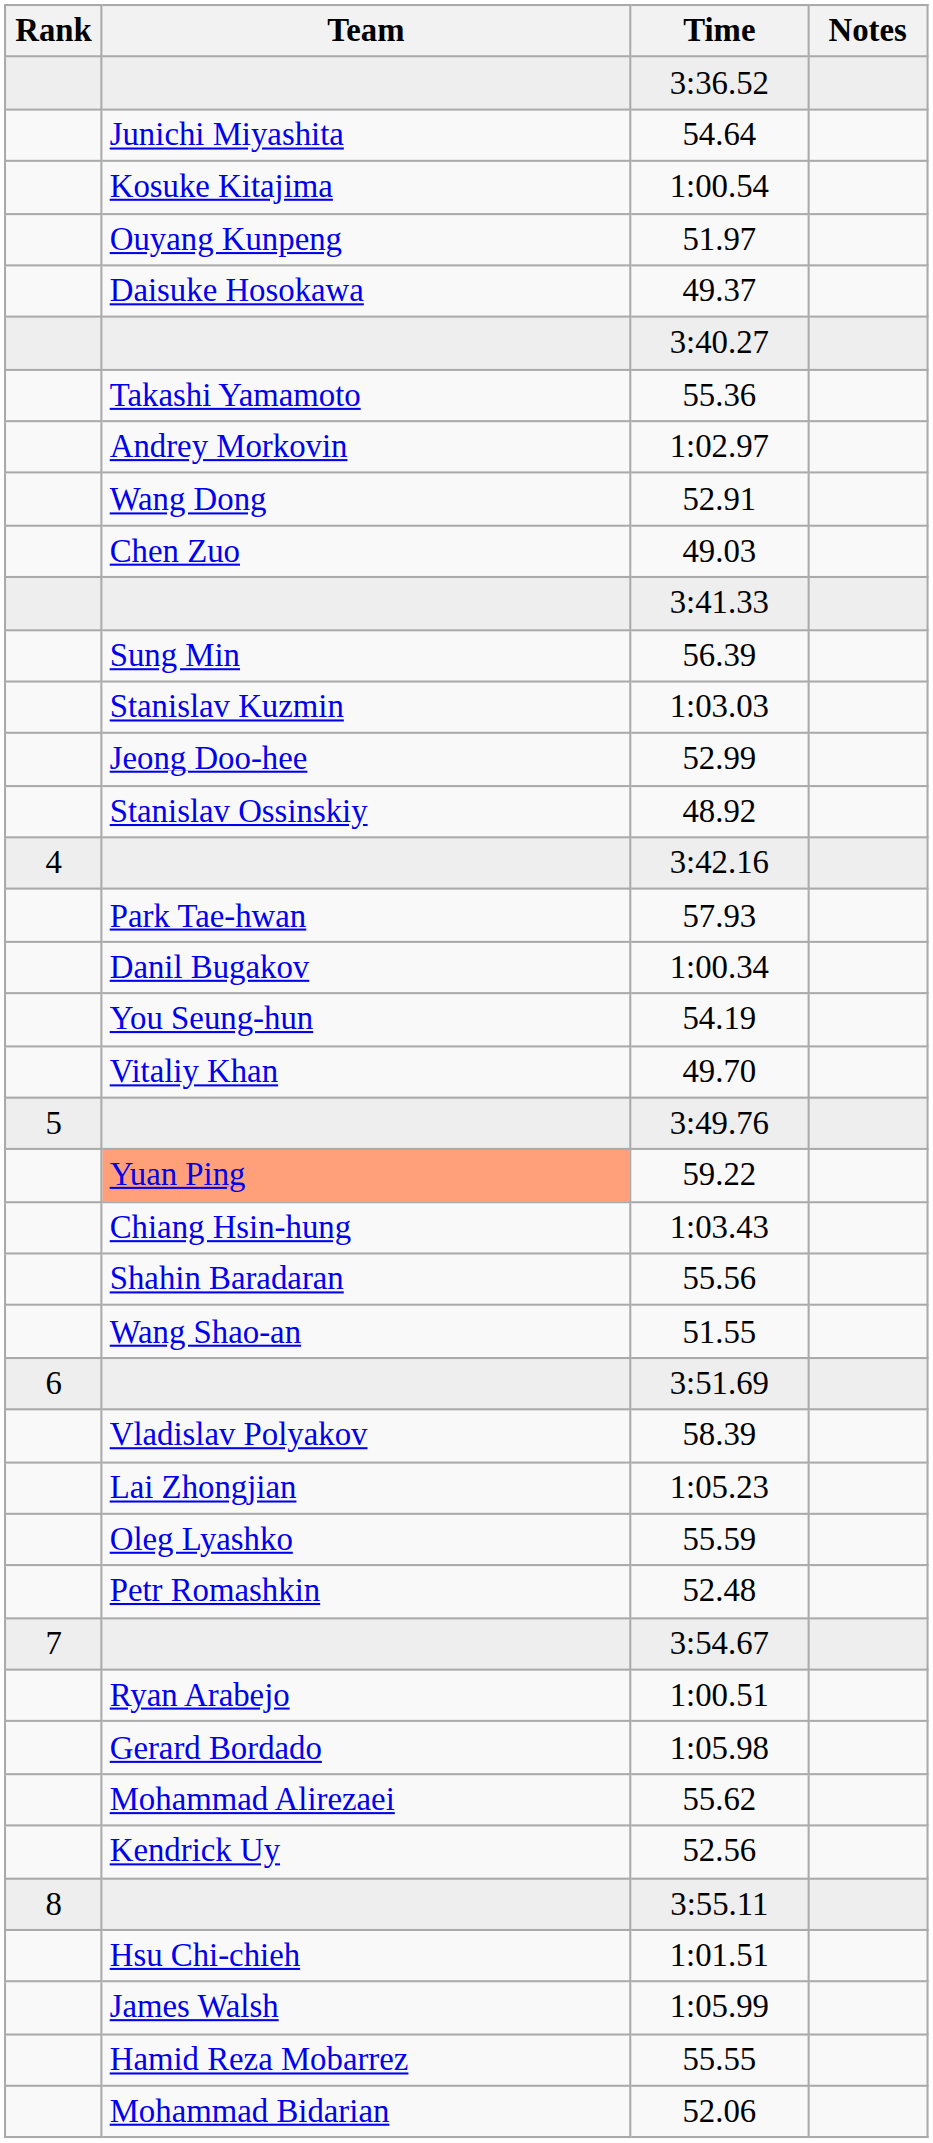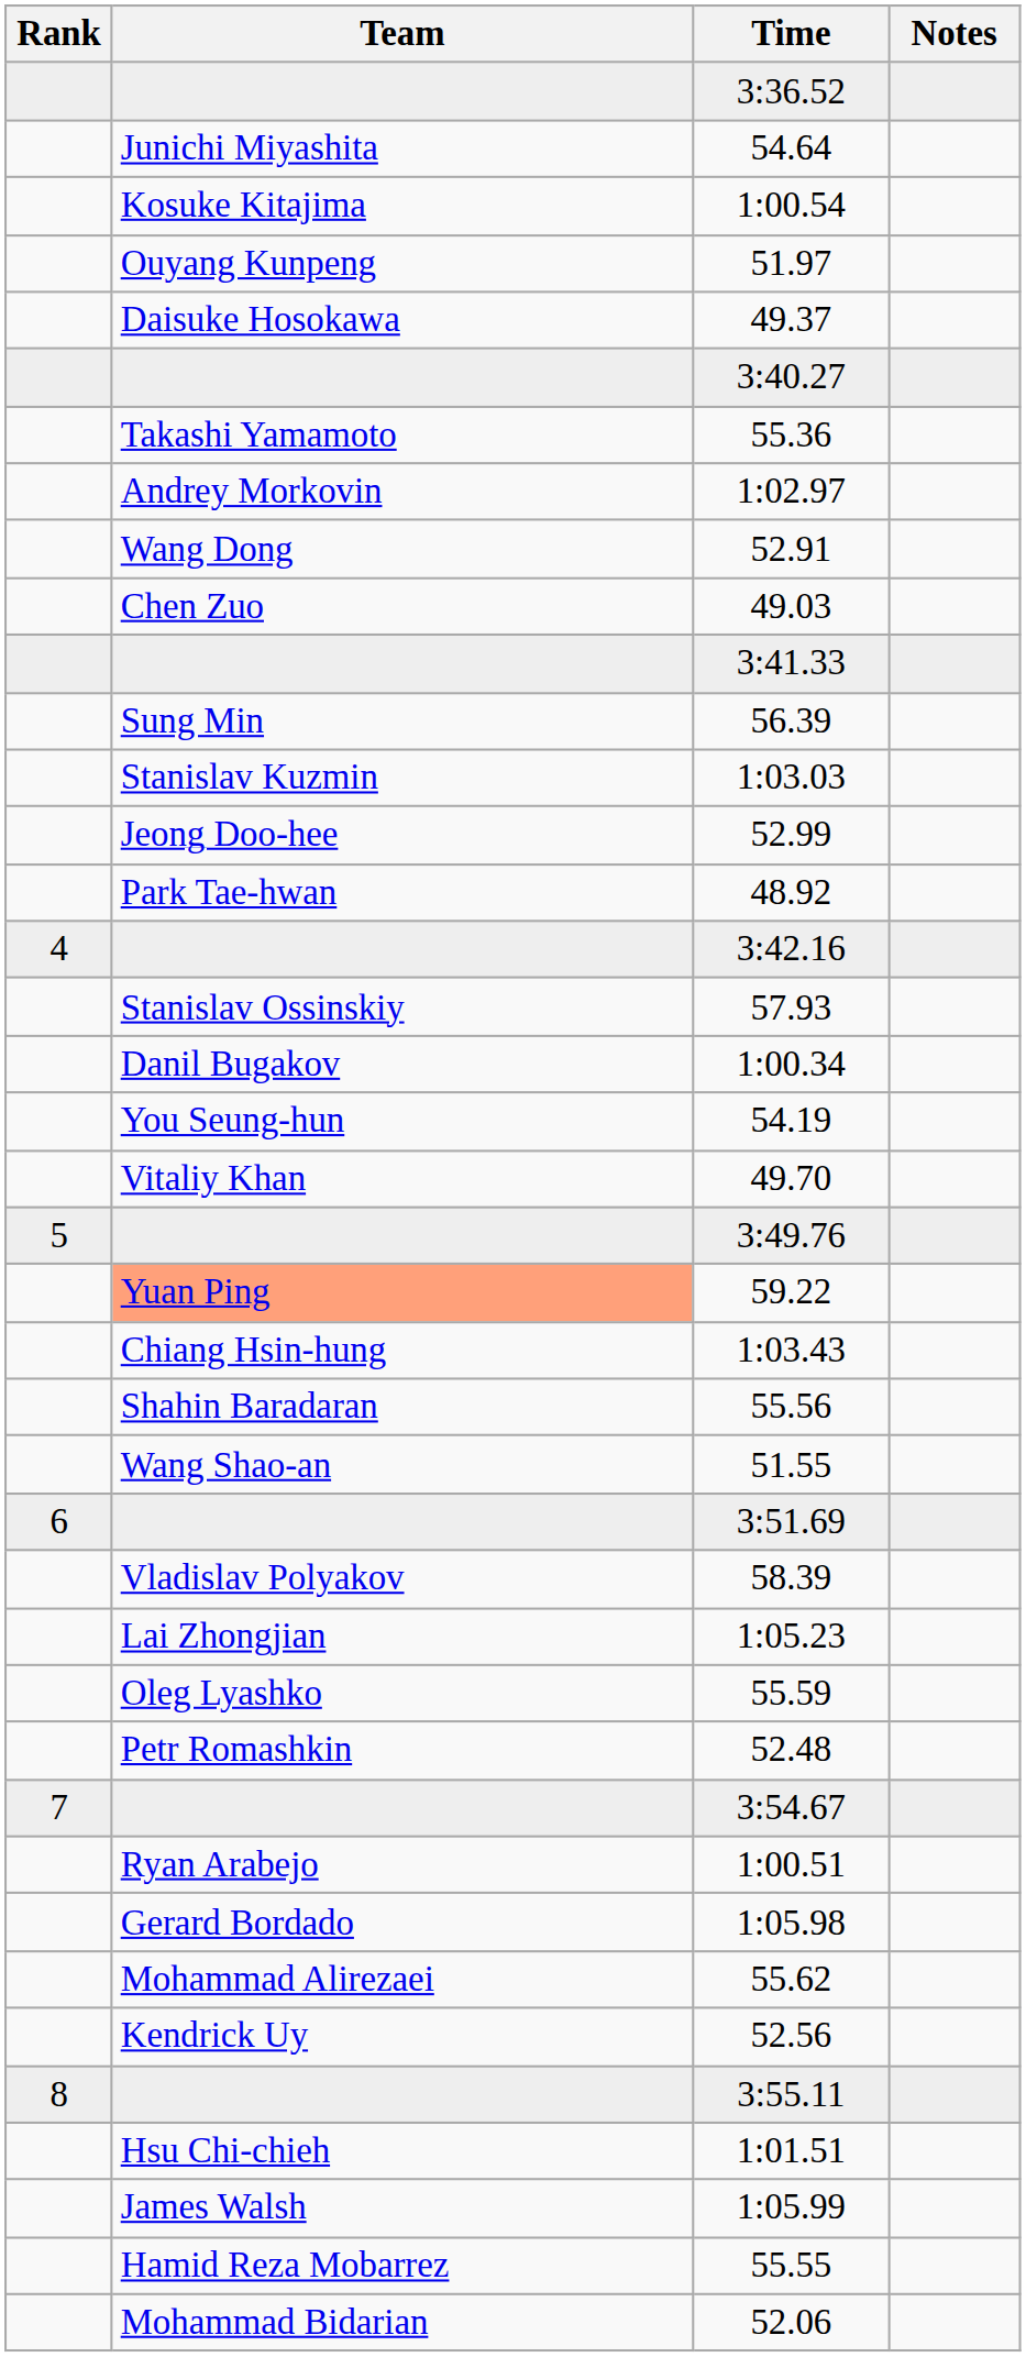 <table class="wikitable" style="text-align:center">
 <tr>
 <th width=40>Rank</th>
 <th width=250>Team</th>
 <th width=80>Time</th>
 <th width=50>Notes</th>
 </tr>
 <tr bgcolor=eeeeee>
 <td></td>
 <td align=left></td>
 <td>3:36.52</td>
 <td></td>
 </tr>
 <tr>
 <td></td>
 <td align=left><a href='#'>Junichi Miyashita</a></td>
 <td>54.64</td>
 <td></td>
 </tr>
 <tr>
 <td></td>
 <td align=left><a href='#'>Kosuke Kitajima</a></td>
 <td>1:00.54</td>
 <td></td>
 </tr>
 <tr>
 <td></td>
 <td align=left><a href='#'>Ouyang Kunpeng</a></td>
 <td>51.97</td>
 <td></td>
 </tr>
 <tr>
 <td></td>
 <td align=left><a href='#'>Daisuke Hosokawa</a></td>
 <td>49.37</td>
 <td></td>
 </tr>
 <tr bgcolor=eeeeee>
 <td></td>
 <td align=left></td>
 <td>3:40.27</td>
 <td></td>
 </tr>
 <tr>
 <td></td>
 <td align=left><a href='#'>Takashi Yamamoto</a></td>
 <td>55.36</td>
 <td></td>
 </tr>
 <tr>
 <td></td>
 <td align=left><a href='#'>Andrey Morkovin</a></td>
 <td>1:02.97</td>
 <td></td>
 </tr>
 <tr>
 <td></td>
 <td align=left><a href='#'>Wang Dong</a></td>
 <td>52.91</td>
 <td></td>
 </tr>
 <tr>
 <td></td>
 <td align=left><a href='#'>Chen Zuo</a></td>
 <td>49.03</td>
 <td></td>
 </tr>
 <tr bgcolor=eeeeee>
 <td></td>
 <td align=left></td>
 <td>3:41.33</td>
 <td></td>
 </tr>
 <tr>
 <td></td>
 <td align=left><a href='#'>Sung Min</a></td>
 <td>56.39</td>
 <td></td>
 </tr>
 <tr>
 <td></td>
 <td align=left><a href='#'>Stanislav Kuzmin</a></td>
 <td>1:03.03</td>
 <td></td>
 </tr>
 <tr>
 <td></td>
 <td align=left><a href='#'>Jeong Doo-hee</a></td>
 <td>52.99</td>
 <td></td>
 </tr>
 <tr>
 <td></td>
-<td align=left><a href='#'>Stanislav Ossinskiy</a></td>
+<td align=left><a href='#'>Park Tae-hwan</a></td>
 <td>48.92</td>
 <td></td>
 </tr>
 <tr bgcolor=eeeeee>
 <td>4</td>
 <td align=left></td>
 <td>3:42.16</td>
 <td></td>
 </tr>
 <tr>
 <td></td>
-<td align=left><a href='#'>Park Tae-hwan</a></td>
+<td align=left><a href='#'>Stanislav Ossinskiy</a></td>
 <td>57.93</td>
 <td></td>
 </tr>
 <tr>
 <td></td>
 <td align=left><a href='#'>Danil Bugakov</a></td>
 <td>1:00.34</td>
 <td></td>
 </tr>
 <tr>
 <td></td>
 <td align=left><a href='#'>You Seung-hun</a></td>
 <td>54.19</td>
 <td></td>
 </tr>
 <tr>
 <td></td>
 <td align=left><a href='#'>Vitaliy Khan</a></td>
 <td>49.70</td>
 <td></td>
 </tr>
 <tr bgcolor=eeeeee>
 <td>5</td>
 <td align=left></td>
 <td>3:49.76</td>
 <td></td>
 </tr>
 <tr>
 <td></td>
 <td align=left style="background: lightsalmon;"><a href='#'>Yuan Ping</a></td>
 <td>59.22</td>
 <td></td>
 </tr>
 <tr>
 <td></td>
 <td align=left><a href='#'>Chiang Hsin-hung</a></td>
 <td>1:03.43</td>
 <td></td>
 </tr>
 <tr>
 <td></td>
 <td align=left><a href='#'>Shahin Baradaran</a></td>
 <td>55.56</td>
 <td></td>
 </tr>
 <tr>
 <td></td>
 <td align=left><a href='#'>Wang Shao-an</a></td>
 <td>51.55</td>
 <td></td>
 </tr>
 <tr bgcolor=eeeeee>
 <td>6</td>
 <td align=left></td>
 <td>3:51.69</td>
 <td></td>
 </tr>
 <tr>
 <td></td>
 <td align=left><a href='#'>Vladislav Polyakov</a></td>
 <td>58.39</td>
 <td></td>
 </tr>
 <tr>
 <td></td>
 <td align=left><a href='#'>Lai Zhongjian</a></td>
 <td>1:05.23</td>
 <td></td>
 </tr>
 <tr>
 <td></td>
 <td align=left><a href='#'>Oleg Lyashko</a></td>
 <td>55.59</td>
 <td></td>
 </tr>
 <tr>
 <td></td>
 <td align=left><a href='#'>Petr Romashkin</a></td>
 <td>52.48</td>
 <td></td>
 </tr>
 <tr bgcolor=eeeeee>
 <td>7</td>
 <td align=left></td>
 <td>3:54.67</td>
 <td></td>
 </tr>
 <tr>
 <td></td>
 <td align=left><a href='#'>Ryan Arabejo</a></td>
 <td>1:00.51</td>
 <td></td>
 </tr>
 <tr>
 <td></td>
 <td align=left><a href='#'>Gerard Bordado</a></td>
 <td>1:05.98</td>
 <td></td>
 </tr>
 <tr>
 <td></td>
 <td align=left><a href='#'>Mohammad Alirezaei</a></td>
 <td>55.62</td>
 <td></td>
 </tr>
 <tr>
 <td></td>
 <td align=left><a href='#'>Kendrick Uy</a></td>
 <td>52.56</td>
 <td></td>
 </tr>
 <tr bgcolor=eeeeee>
 <td>8</td>
 <td align=left></td>
 <td>3:55.11</td>
 <td></td>
 </tr>
 <tr>
 <td></td>
 <td align=left><a href='#'>Hsu Chi-chieh</a></td>
 <td>1:01.51</td>
 <td></td>
 </tr>
 <tr>
 <td></td>
 <td align=left><a href='#'>James Walsh</a></td>
 <td>1:05.99</td>
 <td></td>
 </tr>
 <tr>
 <td></td>
 <td align=left><a href='#'>Hamid Reza Mobarrez</a></td>
 <td>55.55</td>
 <td></td>
 </tr>
 <tr>
 <td></td>
 <td align=left><a href='#'>Mohammad Bidarian</a></td>
 <td>52.06</td>
 <td></td>
 </tr>
 </table>
